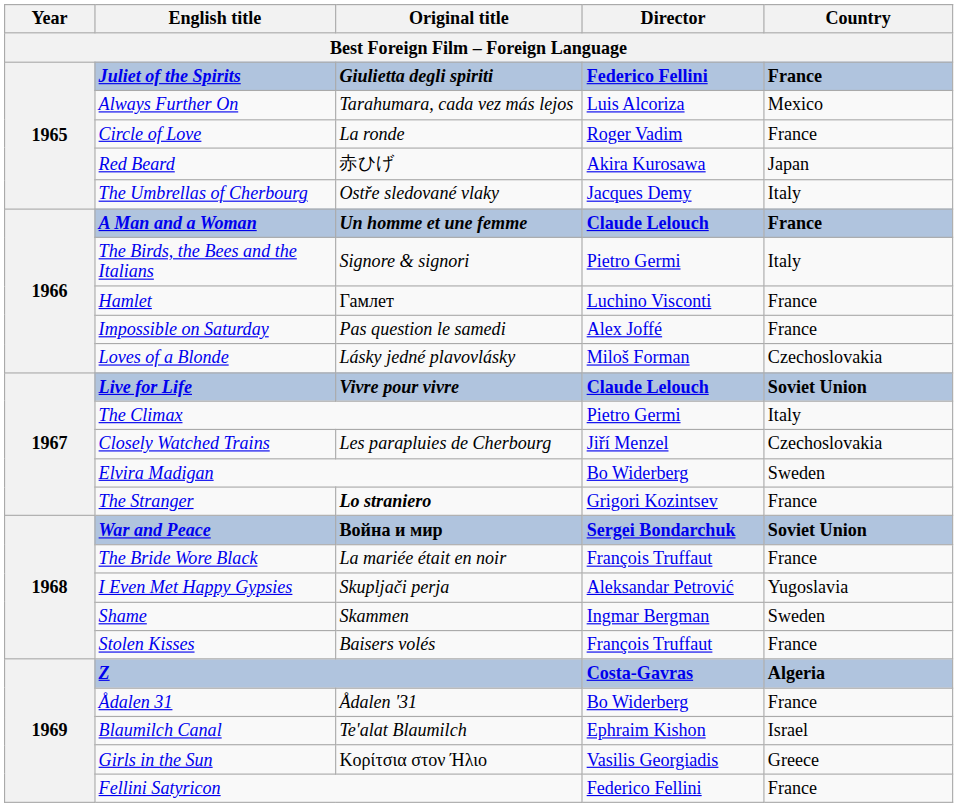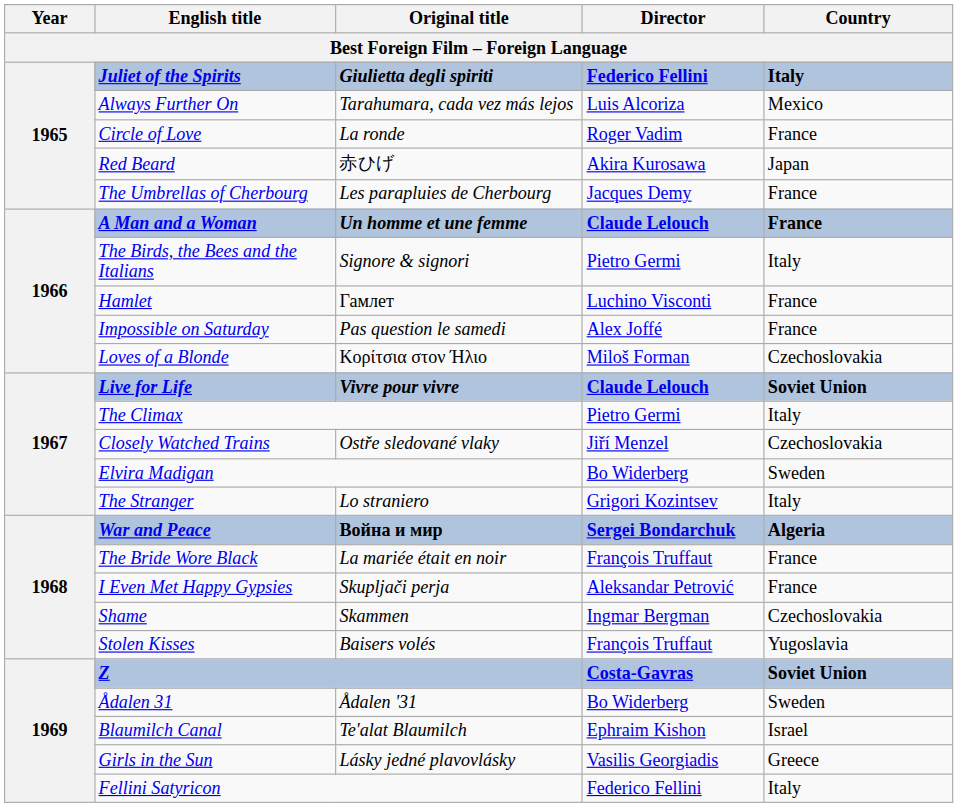 <table class="wikitable sortable" width="95%" cellpadding="5">
 <tr bgcolor="#CCCCCC">
 <th width="100">Year</th>
 <th width="300">English title</th>
 <th width="300">Original title</th>
 <th width="200">Director</th>
 <th width="200">Country</th>
 </tr>
 <tr>
 <th colspan="5" style="text-align:center;" bgcolor="#98FF98">Best Foreign Film – Foreign Language</th>
 </tr>
 <tr>
 <th rowspan="5" style="text-align:center;">1965</th>
 <td style="background:#B0C4DE;"><strong><em><a href='#'>Juliet of the Spirits</a></em></strong></td>
 <td style="background:#B0C4DE;"><strong><em>Giulietta degli spiriti</em></strong></td>
 <td style="background:#B0C4DE;"><strong><a href='#'>Federico Fellini</a></strong></td>
-<td style="background:#B0C4DE;"><strong>France</strong></td>
+<td style="background:#B0C4DE;"><strong>Italy</strong></td>
 </tr>
 <tr>
 <td><em><a href='#'>Always Further On</a></em></td>
 <td><em>Tarahumara, cada vez más lejos</em></td>
 <td><a href='#'>Luis Alcoriza</a></td>
 <td>Mexico</td>
 </tr>
 <tr>
 <td><em><a href='#'>Circle of Love</a></em></td>
 <td><em>La ronde</em></td>
 <td><a href='#'>Roger Vadim</a></td>
 <td>France</td>
 </tr>
 <tr>
 <td><em><a href='#'>Red Beard</a></em></td>
 <td>赤ひげ</td>
 <td><a href='#'>Akira Kurosawa</a></td>
 <td>Japan</td>
 </tr>
 <tr>
 <td><em><a href='#'>The Umbrellas of Cherbourg</a></em></td>
-<td><em>Ostře sledované vlaky</em></td>
+<td><em>Les parapluies de Cherbourg</em></td>
 <td><a href='#'>Jacques Demy</a></td>
-<td>Italy</td>
+<td>France</td>
 </tr>
 <tr>
 <th rowspan="5" style="text-align:center;">1966</th>
 <td style="background:#B0C4DE;"><strong><em><a href='#'>A Man and a Woman</a></em></strong></td>
 <td style="background:#B0C4DE;"><strong><em>Un homme et une femme</em></strong></td>
 <td style="background:#B0C4DE;"><strong><a href='#'>Claude Lelouch</a></strong></td>
 <td style="background:#B0C4DE;"><strong>France</strong></td>
 </tr>
 <tr>
 <td><em><a href='#'>The Birds, the Bees and the Italians</a></em></td>
 <td><em>Signore & signori</em></td>
 <td><a href='#'>Pietro Germi</a></td>
 <td>Italy</td>
 </tr>
 <tr>
 <td><em><a href='#'>Hamlet</a></em></td>
 <td>Гамлет</td>
 <td><a href='#'>Luchino Visconti</a></td>
 <td>France</td>
 </tr>
 <tr>
 <td><em><a href='#'>Impossible on Saturday</a></em></td>
 <td><em>Pas question le samedi</em></td>
 <td><a href='#'>Alex Joffé</a></td>
 <td>France</td>
 </tr>
 <tr>
 <td><em><a href='#'>Loves of a Blonde</a></em></td>
-<td><em>Lásky jedné plavovlásky</em></td>
+<td>Κορίτσια στον Ήλιο</td>
 <td><a href='#'>Miloš Forman</a></td>
 <td>Czechoslovakia</td>
 </tr>
 <tr>
 <th rowspan="5" style="text-align:center;">1967</th>
 <td style="background:#B0C4DE;"><strong><em><a href='#'>Live for Life</a></em></strong></td>
 <td style="background:#B0C4DE;"><strong><em>Vivre pour vivre</em></strong></td>
 <td style="background:#B0C4DE;"><strong><a href='#'>Claude Lelouch</a></strong></td>
 <td style="background:#B0C4DE;"><strong>Soviet Union</strong></td>
 </tr>
 <tr>
 <td colspan="2"><em><a href='#'>The Climax</a></em></td>
 <td><a href='#'>Pietro Germi</a></td>
 <td>Italy</td>
 </tr>
 <tr>
 <td><em><a href='#'>Closely Watched Trains</a></em></td>
-<td><em>Les parapluies de Cherbourg</em></td>
+<td><em>Ostře sledované vlaky</em></td>
 <td><a href='#'>Jiří Menzel</a></td>
 <td>Czechoslovakia</td>
 </tr>
 <tr>
 <td colspan="2"><em><a href='#'>Elvira Madigan</a></em></td>
 <td><a href='#'>Bo Widerberg</a></td>
 <td>Sweden</td>
 </tr>
 <tr>
 <td><em><a href='#'>The Stranger</a></em></td>
-<td><strong><em>Lo straniero</em></strong></td>
+<td><em>Lo straniero</em></td>
 <td><a href='#'>Grigori Kozintsev</a></td>
-<td>France</td>
+<td>Italy</td>
 </tr>
 <tr>
 <th rowspan="5" style="text-align:center;">1968</th>
 <td style="background:#B0C4DE;"><strong><em><a href='#'>War and Peace</a></em></strong></td>
 <td style="background:#B0C4DE;"><strong>Война и мир</strong></td>
 <td style="background:#B0C4DE;"><strong><a href='#'>Sergei Bondarchuk</a></strong></td>
-<td style="background:#B0C4DE;"><strong>Soviet Union</strong></td>
+<td style="background:#B0C4DE;"><strong>Algeria</strong></td>
 </tr>
 <tr>
 <td><em><a href='#'>The Bride Wore Black</a></em></td>
 <td><em>La mariée était en noir</em></td>
 <td><a href='#'>François Truffaut</a></td>
 <td>France</td>
 </tr>
 <tr>
 <td><em><a href='#'>I Even Met Happy Gypsies</a></em></td>
 <td><em>Skupljači perja</em></td>
 <td><a href='#'>Aleksandar Petrović</a></td>
-<td>Yugoslavia</td>
+<td>France</td>
 </tr>
 <tr>
 <td><em><a href='#'>Shame</a></em></td>
 <td><em>Skammen</em></td>
 <td><a href='#'>Ingmar Bergman</a></td>
-<td>Sweden</td>
+<td>Czechoslovakia</td>
 </tr>
 <tr>
 <td><em><a href='#'>Stolen Kisses</a></em></td>
 <td><em>Baisers volés</em></td>
 <td><a href='#'>François Truffaut</a></td>
-<td>France</td>
+<td>Yugoslavia</td>
 </tr>
 <tr>
 <th rowspan="5" style="text-align:center;">1969</th>
 <td colspan="2" style="background:#B0C4DE;"><strong><em><a href='#'>Z</a></em></strong></td>
 <td style="background:#B0C4DE;"><strong><a href='#'>Costa-Gavras</a></strong></td>
-<td style="background:#B0C4DE;"><strong>Algeria</strong></td>
+<td style="background:#B0C4DE;"><strong>Soviet Union</strong></td>
 </tr>
 <tr>
 <td><em><a href='#'>Ådalen 31</a></em></td>
 <td><em>Ådalen '31</em></td>
 <td><a href='#'>Bo Widerberg</a></td>
-<td>France</td>
+<td>Sweden</td>
 </tr>
 <tr>
 <td><em><a href='#'>Blaumilch Canal</a></em></td>
 <td><em>Te'alat Blaumilch</em></td>
 <td><a href='#'>Ephraim Kishon</a></td>
 <td>Israel</td>
 </tr>
 <tr>
 <td><em><a href='#'>Girls in the Sun</a></em></td>
-<td>Κορίτσια στον Ήλιο</td>
+<td><em>Lásky jedné plavovlásky</em></td>
 <td><a href='#'>Vasilis Georgiadis</a></td>
 <td>Greece</td>
 </tr>
 <tr>
 <td colspan="2"><em><a href='#'>Fellini Satyricon</a></em></td>
 <td><a href='#'>Federico Fellini</a></td>
-<td>France</td>
+<td>Italy</td>
 </tr>
 </table>
